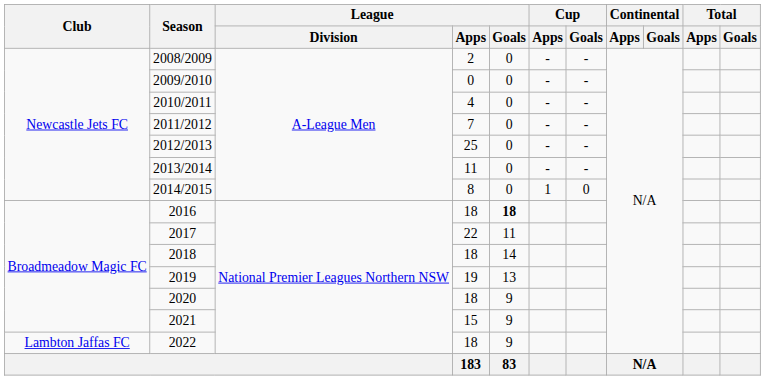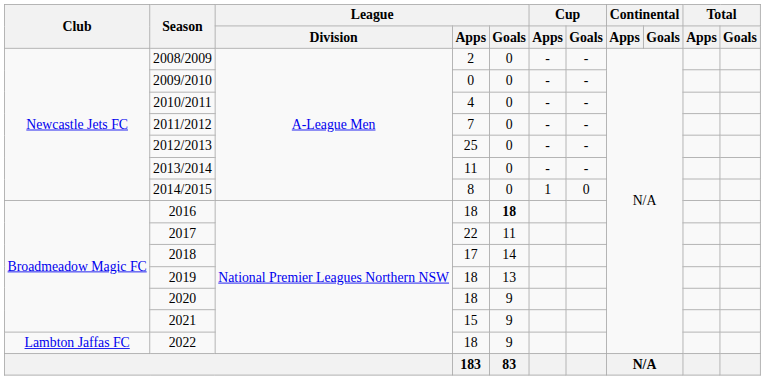 <table class="wikitable" style="text-align: center;">
 <tr>
 <th rowspan="2">Club</th>
 <th rowspan="2">Season</th>
 <th colspan="3">League</th>
 <th colspan="2">Cup</th>
 <th colspan="2">Continental</th>
 <th colspan="2">Total</th>
 </tr>
 <tr>
 <th>Division</th>
 <th>Apps</th>
 <th>Goals</th>
 <th>Apps</th>
 <th>Goals</th>
 <th>Apps</th>
 <th>Goals</th>
 <th>Apps</th>
 <th>Goals</th>
 </tr>
 <tr>
 <td rowspan="7"><a href='#'>Newcastle Jets FC</a></td>
 <td>2008/2009</td>
 <td rowspan="7"><a href='#'>A-League Men</a></td>
 <td>2</td>
 <td>0</td>
 <td>-</td>
 <td>-</td>
 <td colspan="2" rowspan="14">N/A</td>
 <td></td>
 <td></td>
 </tr>
 <tr>
 <td>2009/2010</td>
 <td>0</td>
 <td>0</td>
 <td>-</td>
 <td>-</td>
 <td></td>
 <td></td>
 </tr>
 <tr>
 <td>2010/2011</td>
 <td>4</td>
 <td>0</td>
 <td>-</td>
 <td>-</td>
 <td></td>
 <td></td>
 </tr>
 <tr>
 <td>2011/2012</td>
 <td>7</td>
 <td>0</td>
 <td>-</td>
 <td>-</td>
 <td></td>
 <td></td>
 </tr>
 <tr>
 <td>2012/2013</td>
 <td>25</td>
 <td>0</td>
 <td>-</td>
 <td>-</td>
 <td></td>
 <td></td>
 </tr>
 <tr>
 <td>2013/2014</td>
 <td>11</td>
 <td>0</td>
 <td>-</td>
 <td>-</td>
 <td></td>
 <td></td>
 </tr>
 <tr>
 <td>2014/2015</td>
 <td>8</td>
 <td>0</td>
 <td>1</td>
 <td>0</td>
 <td></td>
 <td></td>
 </tr>
 <tr>
 <td rowspan="6"><a href='#'>Broadmeadow Magic FC</a></td>
 <td>2016</td>
 <td rowspan="7"><a href='#'>National Premier Leagues Northern NSW</a></td>
 <td>18</td>
 <td><strong>18</strong></td>
 <td></td>
 <td></td>
 <td></td>
 <td></td>
 </tr>
 <tr>
 <td>2017</td>
 <td>22</td>
 <td>11</td>
 <td></td>
 <td></td>
 <td></td>
 <td></td>
 </tr>
 <tr>
 <td>2018</td>
-<td>18</td>
+<td>17</td>
 <td>14</td>
 <td></td>
 <td></td>
 <td></td>
 <td></td>
 </tr>
 <tr>
 <td>2019</td>
-<td>19</td>
+<td>18</td>
 <td>13</td>
 <td></td>
 <td></td>
 <td></td>
 <td></td>
 </tr>
 <tr>
 <td>2020</td>
 <td>18</td>
 <td>9</td>
 <td></td>
 <td></td>
 <td></td>
 <td></td>
 </tr>
 <tr>
 <td>2021</td>
 <td>15</td>
 <td>9</td>
 <td></td>
 <td></td>
 <td></td>
 <td></td>
 </tr>
 <tr>
 <td><a href='#'>Lambton Jaffas FC</a></td>
 <td>2022</td>
 <td>18</td>
 <td>9</td>
 <td></td>
 <td></td>
 <td></td>
 <td></td>
 </tr>
 <tr>
 <th colspan="3"></th>
 <th>183</th>
 <th>83</th>
 <th></th>
 <th></th>
 <th colspan="2">N/A</th>
 <th></th>
 <th></th>
 </tr>
 </table>
